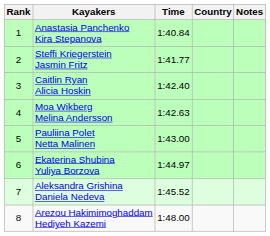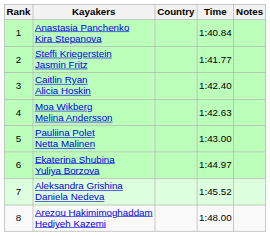 <table class="wikitable" style="text-align:center">
 <tr>
 <th>Rank</th>
 <th>Kayakers</th>
+<th>Country</th>
 <th>Time</th>
-<th>Country</th>
 <th>Notes</th>
 </tr>
 <tr bgcolor=bbffbb>
 <td>1</td>
 <td align="left"><a href='#'>Anastasia Panchenko</a><br><a href='#'>Kira Stepanova</a></td>
+<td align="left"></td>
 <td>1:40.84</td>
-<td align="left"></td>
 <td></td>
 </tr>
 <tr bgcolor=bbffbb>
 <td>2</td>
 <td align="left"><a href='#'>Steffi Kriegerstein</a><br><a href='#'>Jasmin Fritz</a></td>
+<td align="left"></td>
 <td>1:41.77</td>
-<td align="left"></td>
 <td></td>
 </tr>
 <tr bgcolor=bbffbb>
 <td>3</td>
 <td align="left"><a href='#'>Caitlin Ryan</a><br><a href='#'>Alicia Hoskin</a></td>
+<td align="left"></td>
 <td>1:42.40</td>
-<td align="left"></td>
 <td></td>
 </tr>
 <tr bgcolor=bbffbb>
 <td>4</td>
 <td align="left"><a href='#'>Moa Wikberg</a><br><a href='#'>Melina Andersson</a></td>
+<td align="left"></td>
 <td>1:42.63</td>
-<td align="left"></td>
 <td></td>
 </tr>
 <tr bgcolor=bbffbb>
 <td>5</td>
 <td align="left"><a href='#'>Pauliina Polet</a><br><a href='#'>Netta Malinen</a></td>
+<td align="left"></td>
 <td>1:43.00</td>
-<td align="left"></td>
 <td></td>
 </tr>
 <tr bgcolor=bbffbb>
 <td>6</td>
 <td align="left"><a href='#'>Ekaterina Shubina</a><br><a href='#'>Yuliya Borzova</a></td>
+<td align="left"></td>
 <td>1:44.97</td>
-<td align="left"></td>
 <td></td>
 </tr>
 <tr bgcolor=ddffdd>
 <td>7</td>
 <td align="left"><a href='#'>Aleksandra Grishina</a><br><a href='#'>Daniela Nedeva</a></td>
+<td align="left"></td>
 <td>1:45.52</td>
-<td align="left"></td>
 <td></td>
 </tr>
 <tr>
 <td>8</td>
 <td align="left"><a href='#'>Arezou Hakimimoghaddam</a><br><a href='#'>Hediyeh Kazemi</a></td>
+<td align="left"></td>
 <td>1:48.00</td>
-<td align="left"></td>
 <td></td>
 </tr>
 </table>
